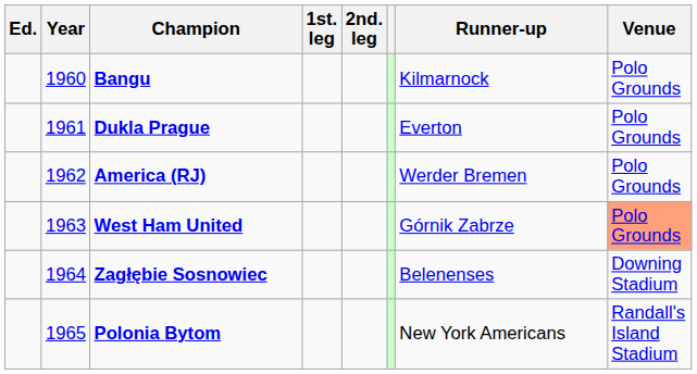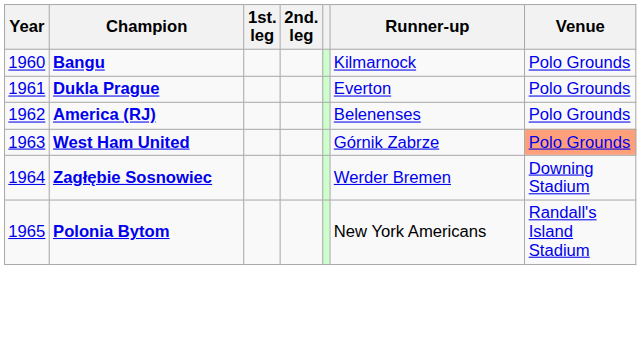 <table class= "wikitable sortable">
 <tr>
-<th>Ed.</th>
 <th>Year</th>
 <th width=180px>Champion</th>
 <th>1st.<br>leg</th>
 <th>2nd.<br>leg</th>
 <th></th>
 <th width=180px>Runner-up</th>
 <th width= px>Venue</th>
 </tr>
 <tr>
-<td></td>
 <td><a href='#'>1960</a></td>
 <td> <strong><a href='#'>Bangu</a></strong></td>
 <td></td>
 <td></td>
 <td bgcolor=#ccffcc></td>
 <td> <a href='#'>Kilmarnock</a></td>
 <td><a href='#'>Polo Grounds</a></td>
 </tr>
 <tr>
-<td></td>
 <td><a href='#'>1961</a></td>
 <td> <strong><a href='#'>Dukla Prague</a></strong></td>
 <td></td>
 <td></td>
 <td bgcolor=#ccffcc></td>
 <td> <a href='#'>Everton</a></td>
 <td><a href='#'>Polo Grounds</a></td>
 </tr>
 <tr>
-<td></td>
 <td><a href='#'>1962</a></td>
 <td> <strong><a href='#'>America (RJ)</a></strong></td>
 <td></td>
 <td></td>
 <td bgcolor=#ccffcc></td>
-<td> <a href='#'>Werder Bremen</a></td>
+<td> <a href='#'>Belenenses</a></td>
 <td><a href='#'>Polo Grounds</a></td>
 </tr>
 <tr>
-<td></td>
 <td><a href='#'>1963</a></td>
 <td> <strong><a href='#'>West Ham United</a></strong></td>
 <td></td>
 <td></td>
 <td bgcolor=#ccffcc></td>
 <td> <a href='#'>Górnik Zabrze</a></td>
 <td style="background: lightsalmon;"><a href='#'>Polo Grounds</a></td>
 </tr>
 <tr>
-<td></td>
 <td><a href='#'>1964</a></td>
 <td> <strong><a href='#'>Zagłębie Sosnowiec</a></strong></td>
 <td></td>
 <td></td>
 <td bgcolor=#ccffcc></td>
-<td> <a href='#'>Belenenses</a></td>
+<td> <a href='#'>Werder Bremen</a></td>
 <td><a href='#'>Downing Stadium</a></td>
 </tr>
 <tr>
-<td></td>
 <td><a href='#'>1965</a></td>
 <td> <strong><a href='#'>Polonia Bytom</a></strong></td>
 <td></td>
 <td></td>
 <td bgcolor=#ccffcc></td>
 <td> New York Americans</td>
 <td><a href='#'>Randall's Island Stadium</a></td>
 </tr>
 </table>
